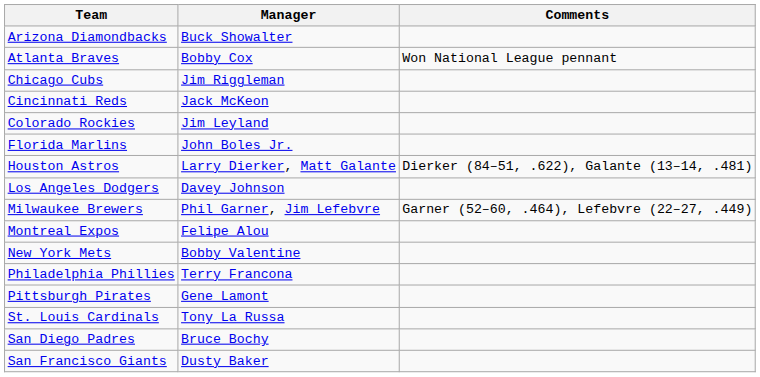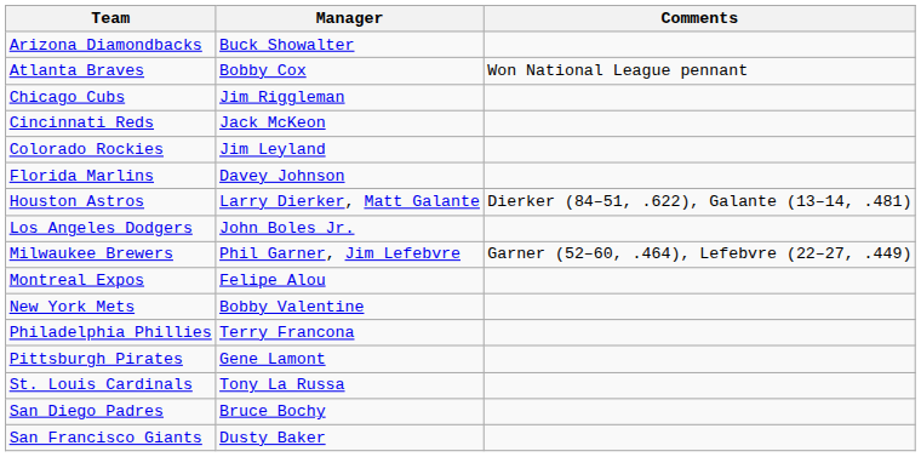 <table class="wikitable">
 <tr>
 <th>Team</th>
 <th>Manager</th>
 <th>Comments</th>
 </tr>
 <tr>
 <td><a href='#'>Arizona Diamondbacks</a></td>
 <td><a href='#'>Buck Showalter</a></td>
 <td></td>
 </tr>
 <tr>
 <td><a href='#'>Atlanta Braves</a></td>
 <td><a href='#'>Bobby Cox</a></td>
 <td>Won National League pennant</td>
 </tr>
 <tr>
 <td><a href='#'>Chicago Cubs</a></td>
 <td><a href='#'>Jim Riggleman</a></td>
 <td></td>
 </tr>
 <tr>
 <td><a href='#'>Cincinnati Reds</a></td>
 <td><a href='#'>Jack McKeon</a></td>
 <td></td>
 </tr>
 <tr>
 <td><a href='#'>Colorado Rockies</a></td>
 <td><a href='#'>Jim Leyland</a></td>
 <td></td>
 </tr>
 <tr>
 <td><a href='#'>Florida Marlins</a></td>
-<td><a href='#'>John Boles Jr.</a></td>
+<td><a href='#'>Davey Johnson</a></td>
 <td></td>
 </tr>
 <tr>
 <td><a href='#'>Houston Astros</a></td>
 <td><a href='#'>Larry Dierker</a>, <a href='#'>Matt Galante</a></td>
 <td>Dierker (84–51, .622), Galante (13–14, .481)</td>
 </tr>
 <tr>
 <td><a href='#'>Los Angeles Dodgers</a></td>
-<td><a href='#'>Davey Johnson</a></td>
+<td><a href='#'>John Boles Jr.</a></td>
 <td></td>
 </tr>
 <tr>
 <td><a href='#'>Milwaukee Brewers</a></td>
 <td><a href='#'>Phil Garner</a>, <a href='#'>Jim Lefebvre</a></td>
 <td>Garner (52–60, .464), Lefebvre (22–27, .449)</td>
 </tr>
 <tr>
 <td><a href='#'>Montreal Expos</a></td>
 <td><a href='#'>Felipe Alou</a></td>
 <td></td>
 </tr>
 <tr>
 <td><a href='#'>New York Mets</a></td>
 <td><a href='#'>Bobby Valentine</a></td>
 <td></td>
 </tr>
 <tr>
 <td><a href='#'>Philadelphia Phillies</a></td>
 <td><a href='#'>Terry Francona</a></td>
 <td></td>
 </tr>
 <tr>
 <td><a href='#'>Pittsburgh Pirates</a></td>
 <td><a href='#'>Gene Lamont</a></td>
 <td></td>
 </tr>
 <tr>
 <td><a href='#'>St. Louis Cardinals</a></td>
 <td><a href='#'>Tony La Russa</a></td>
 <td></td>
 </tr>
 <tr>
 <td><a href='#'>San Diego Padres</a></td>
 <td><a href='#'>Bruce Bochy</a></td>
 <td></td>
 </tr>
 <tr>
 <td><a href='#'>San Francisco Giants</a></td>
 <td><a href='#'>Dusty Baker</a></td>
 <td></td>
 </tr>
 </table>
